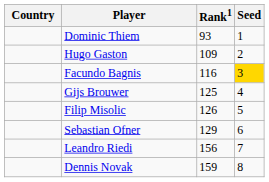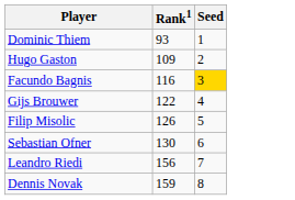 <table class="sortable wikitable">
 <tr>
-<th width="70">Country</th>
 <th width="175">Player</th>
 <th>Rank<sup>1</sup></th>
 <th>Seed</th>
 </tr>
 <tr>
-<td></td>
 <td><a href='#'>Dominic Thiem</a></td>
 <td>93</td>
 <td>1</td>
 </tr>
 <tr>
-<td></td>
 <td><a href='#'>Hugo Gaston</a></td>
 <td>109</td>
 <td>2</td>
 </tr>
 <tr>
-<td></td>
 <td><a href='#'>Facundo Bagnis</a></td>
 <td>116</td>
 <td style="background: gold;">3</td>
 </tr>
 <tr>
-<td></td>
 <td><a href='#'>Gijs Brouwer</a></td>
-<td>125</td>
+<td>122</td>
 <td>4</td>
 </tr>
 <tr>
-<td></td>
 <td><a href='#'>Filip Misolic</a></td>
 <td>126</td>
 <td>5</td>
 </tr>
 <tr>
-<td></td>
 <td><a href='#'>Sebastian Ofner</a></td>
-<td>129</td>
+<td>130</td>
 <td>6</td>
 </tr>
 <tr>
-<td></td>
 <td><a href='#'>Leandro Riedi</a></td>
 <td>156</td>
 <td>7</td>
 </tr>
 <tr>
-<td></td>
 <td><a href='#'>Dennis Novak</a></td>
 <td>159</td>
 <td>8</td>
 </tr>
 </table>
